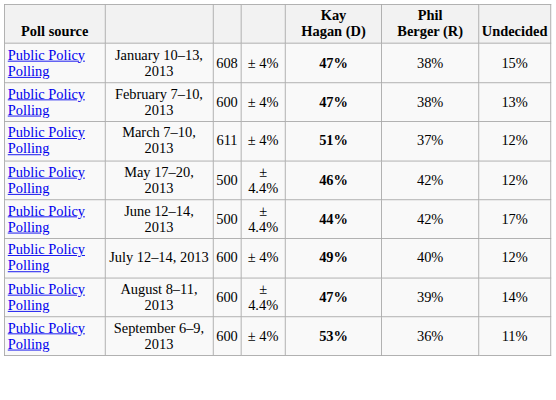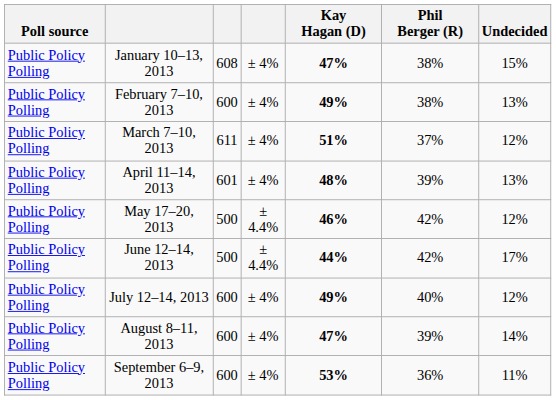 <table class="wikitable" style="text-align:center">
 <tr valign= bottom>
 <th>Poll source</th>
 <th></th>
 <th></th>
 <th></th>
 <th style="width:100px;">Kay<br>Hagan (D)</th>
 <th style="width:100px;">Phil<br>Berger (R)</th>
 <th>Undecided</th>
 </tr>
 <tr>
 <td align=left><a href='#'>Public Policy Polling</a></td>
 <td>January 10–13, 2013</td>
 <td>608</td>
 <td>± 4%</td>
 <td><strong>47%</strong></td>
 <td>38%</td>
 <td>15%</td>
 </tr>
 <tr>
 <td align=left><a href='#'>Public Policy Polling</a></td>
 <td>February 7–10, 2013</td>
 <td>600</td>
 <td>± 4%</td>
-<td><strong>47%</strong></td>
+<td><strong>49%</strong></td>
 <td>38%</td>
 <td>13%</td>
 </tr>
 <tr>
 <td align=left><a href='#'>Public Policy Polling</a></td>
 <td>March 7–10, 2013</td>
 <td>611</td>
 <td>± 4%</td>
 <td><strong>51%</strong></td>
 <td>37%</td>
 <td>12%</td>
+</tr>
+<tr>
+<td align=left><a href='#'>Public Policy Polling</a></td>
+<td>April 11–14, 2013</td>
+<td>601</td>
+<td>± 4%</td>
+<td><strong>48%</strong></td>
+<td>39%</td>
+<td>13%</td>
 </tr>
 <tr>
 <td align=left><a href='#'>Public Policy Polling</a></td>
 <td>May 17–20, 2013</td>
 <td>500</td>
 <td>± 4.4%</td>
 <td><strong>46%</strong></td>
 <td>42%</td>
 <td>12%</td>
 </tr>
 <tr>
 <td align=left><a href='#'>Public Policy Polling</a></td>
 <td>June 12–14, 2013</td>
 <td>500</td>
 <td>± 4.4%</td>
 <td><strong>44%</strong></td>
 <td>42%</td>
 <td>17%</td>
 </tr>
 <tr>
 <td align=left><a href='#'>Public Policy Polling</a></td>
 <td>July 12–14, 2013</td>
 <td>600</td>
 <td>± 4%</td>
 <td><strong>49%</strong></td>
 <td>40%</td>
 <td>12%</td>
 </tr>
 <tr>
 <td align=left><a href='#'>Public Policy Polling</a></td>
 <td>August 8–11, 2013</td>
 <td>600</td>
-<td>± 4.4%</td>
+<td>± 4%</td>
 <td><strong>47%</strong></td>
 <td>39%</td>
 <td>14%</td>
 </tr>
 <tr>
 <td align=left><a href='#'>Public Policy Polling</a></td>
 <td>September 6–9, 2013</td>
 <td>600</td>
 <td>± 4%</td>
 <td><strong>53%</strong></td>
 <td>36%</td>
 <td>11%</td>
 </tr>
 </table>
